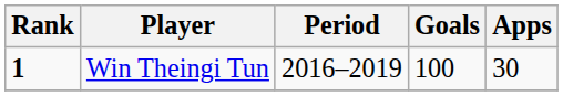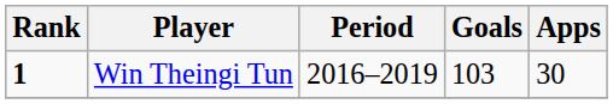 <table class="wikitable">
 <tr>
 <th>Rank</th>
 <th>Player</th>
 <th>Period</th>
 <th>Goals</th>
 <th>Apps</th>
 </tr>
 <tr style="">
 <td><strong>1</strong></td>
 <td style="text-align: left;"> <a href='#'>Win Theingi Tun</a></td>
 <td>2016–2019</td>
-<td>100</td>
+<td>103</td>
 <td>30</td>
 </tr>
 <tr>
 </tr>
 </table>
